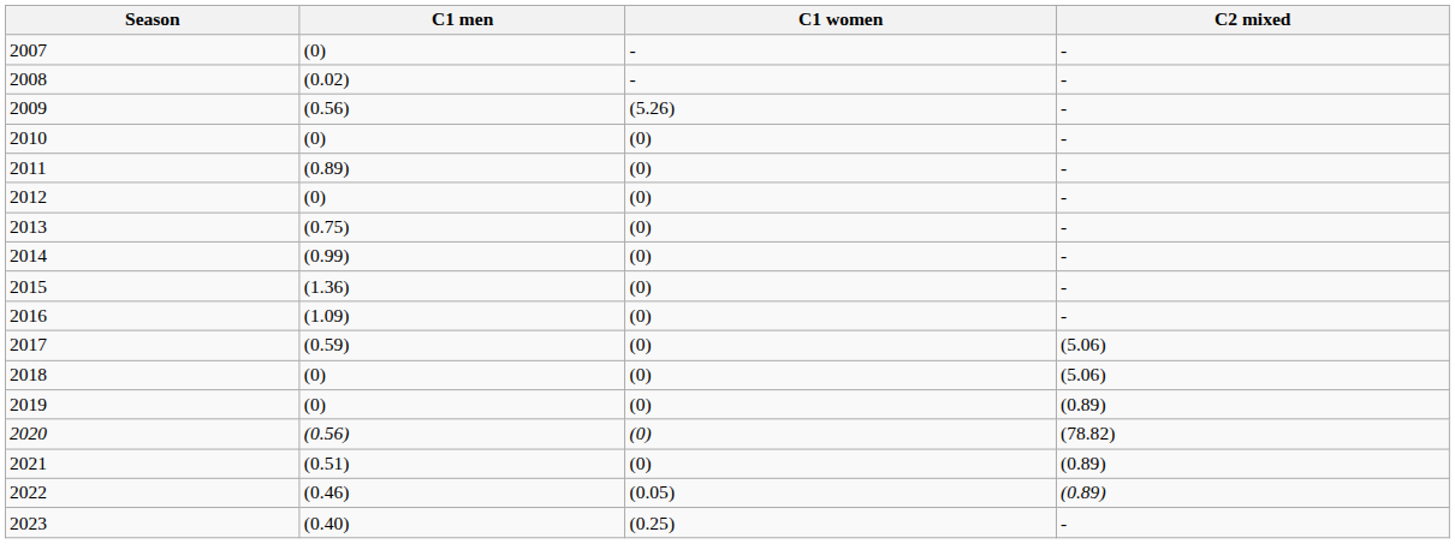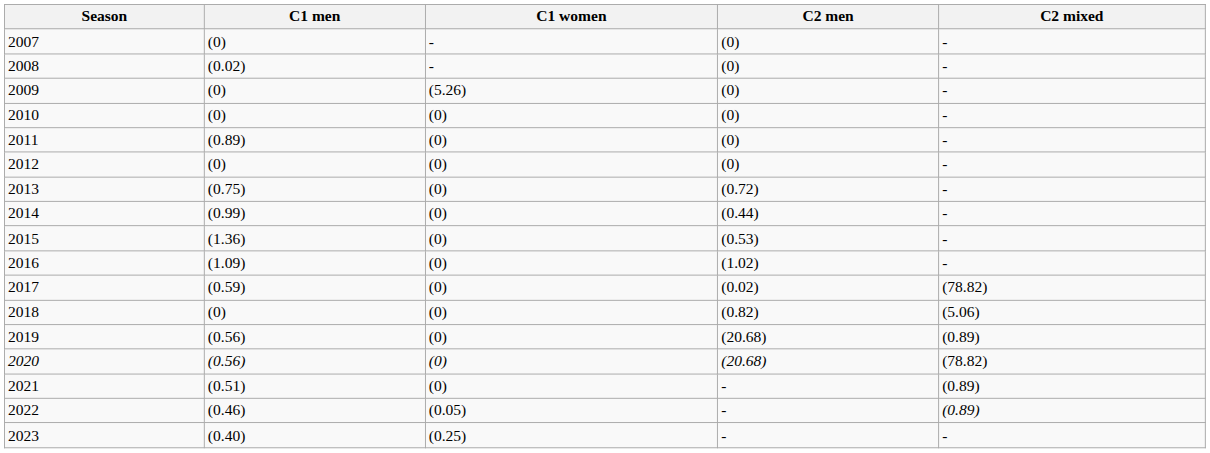 <table class="wikitable sortable" width=98%>
 <tr>
 <th>Season</th>
 <th>C1 men</th>
 <th>C1 women</th>
+<th>C2 men</th>
 <th>C2 mixed</th>
 </tr>
 <tr>
 <td>2007</td>
 <td> (0)</td>
 <td>-</td>
+<td> (0)</td>
 <td>-</td>
 </tr>
 <tr>
 <td>2008</td>
 <td> (0.02)</td>
 <td>-</td>
+<td> (0)</td>
 <td>-</td>
 </tr>
 <tr>
 <td>2009</td>
-<td> (0.56)</td>
+<td> (0)</td>
 <td> (5.26)</td>
+<td> (0)</td>
 <td>-</td>
 </tr>
 <tr>
 <td>2010</td>
+<td> (0)</td>
 <td> (0)</td>
 <td> (0)</td>
 <td>-</td>
 </tr>
 <tr>
 <td>2011</td>
 <td> (0.89)</td>
 <td> (0)</td>
+<td> (0)</td>
 <td>-</td>
 </tr>
 <tr>
 <td>2012</td>
+<td> (0)</td>
 <td> (0)</td>
 <td> (0)</td>
 <td>-</td>
 </tr>
 <tr>
 <td>2013</td>
 <td> (0.75)</td>
 <td> (0)</td>
+<td> (0.72)</td>
 <td>-</td>
 </tr>
 <tr>
 <td>2014</td>
 <td> (0.99)</td>
 <td> (0)</td>
+<td> (0.44)</td>
 <td>-</td>
 </tr>
 <tr>
 <td>2015</td>
 <td> (1.36)</td>
 <td> (0)</td>
+<td> (0.53)</td>
 <td>-</td>
 </tr>
 <tr>
 <td>2016</td>
 <td> (1.09)</td>
 <td> (0)</td>
+<td> (1.02)</td>
 <td>-</td>
 </tr>
 <tr>
 <td>2017</td>
 <td> (0.59)</td>
 <td> (0)</td>
-<td> (5.06)</td>
+<td> (0.02)</td>
+<td> (78.82)</td>
 </tr>
 <tr>
 <td>2018</td>
 <td> (0)</td>
 <td> (0)</td>
+<td> (0.82)</td>
 <td> (5.06)</td>
 </tr>
 <tr>
 <td>2019</td>
+<td> (0.56)</td>
 <td> (0)</td>
-<td> (0)</td>
+<td> (20.68)</td>
 <td> (0.89)</td>
 </tr>
 <tr>
 <td><em>2020</em></td>
 <td><em> (0.56)</em></td>
 <td><em> (0)</em></td>
+<td><em> (20.68)</em></td>
 <td> (78.82)</td>
 </tr>
 <tr>
 <td>2021</td>
 <td> (0.51)</td>
 <td> (0)</td>
+<td>-</td>
 <td> (0.89)</td>
 </tr>
 <tr>
 <td>2022</td>
 <td> (0.46)</td>
 <td> (0.05)</td>
+<td>-</td>
 <td><em> (0.89)</em></td>
 </tr>
 <tr>
 <td>2023</td>
 <td> (0.40)</td>
 <td> (0.25)</td>
 <td>-</td>
+<td>-</td>
 </tr>
 </table>
